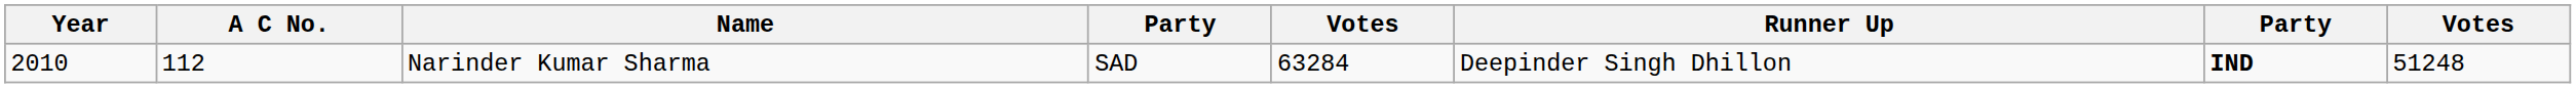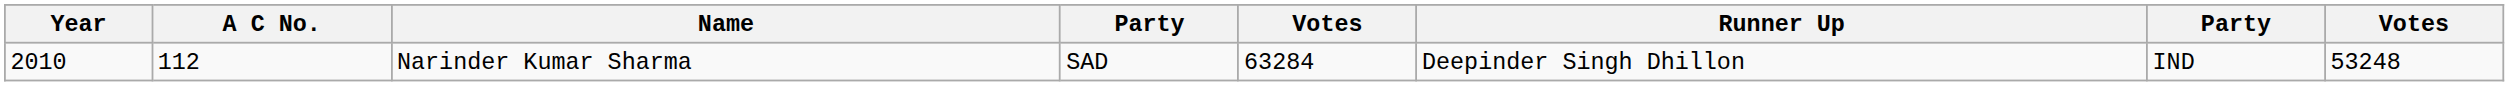 <table class="wikitable sortable" width="70%">
 <tr>
 <th>Year</th>
 <th>A C No.</th>
 <th>Name</th>
 <th>Party</th>
 <th>Votes</th>
 <th>Runner Up</th>
 <th>Party</th>
 <th>Votes</th>
 </tr>
 <tr>
 <td>2010</td>
 <td>112</td>
 <td>Narinder Kumar Sharma</td>
 <td>SAD</td>
 <td>63284</td>
 <td>Deepinder Singh Dhillon</td>
-<td><strong>IND</strong></td>
-<td>51248</td>
+<td>IND</td>
+<td>53248</td>
 </tr>
 </table>
